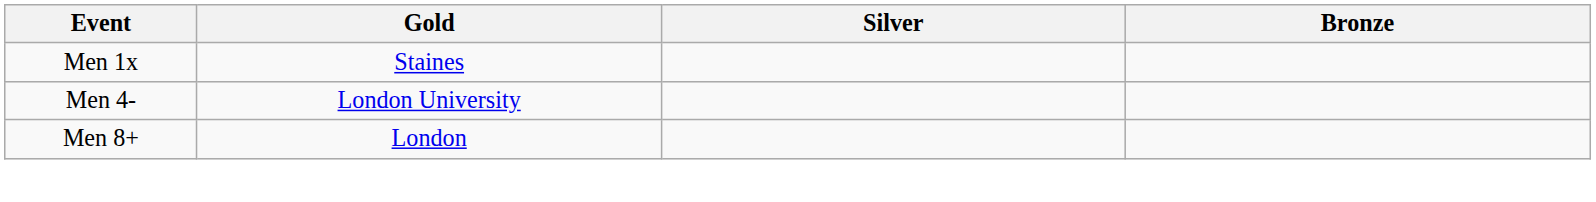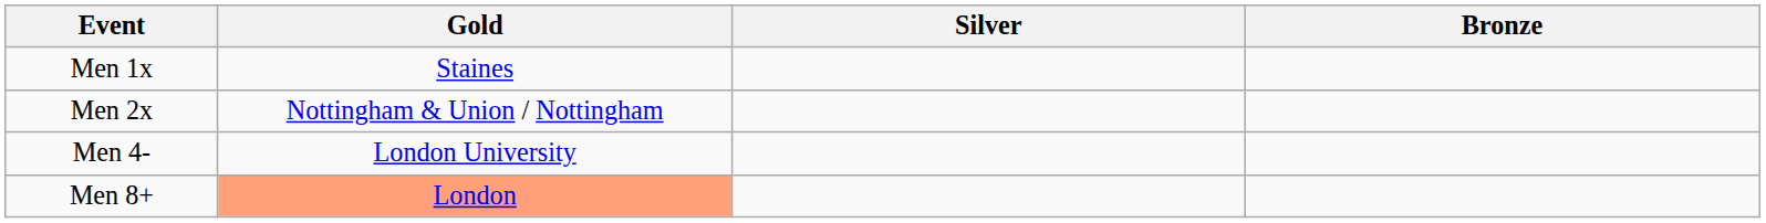 <table class="wikitable" style="text-align:center">
 <tr>
 <th width=120>Event</th>
 <th width=300>Gold</th>
 <th width=300>Silver</th>
 <th width=300>Bronze</th>
 </tr>
 <tr>
 <td>Men 1x</td>
 <td><a href='#'>Staines</a></td>
 <td></td>
 <td></td>
 </tr>
 <tr>
+<td>Men 2x</td>
+<td><a href='#'>Nottingham & Union</a> / <a href='#'>Nottingham</a></td>
+<td></td>
+<td></td>
+</tr>
+<tr>
 <td>Men 4-</td>
 <td><a href='#'>London University</a></td>
 <td></td>
 <td></td>
 </tr>
 <tr>
 <td>Men 8+</td>
-<td><a href='#'>London</a></td>
+<td style="background: lightsalmon;"><a href='#'>London</a></td>
 <td></td>
 <td></td>
 </tr>
 </table>
